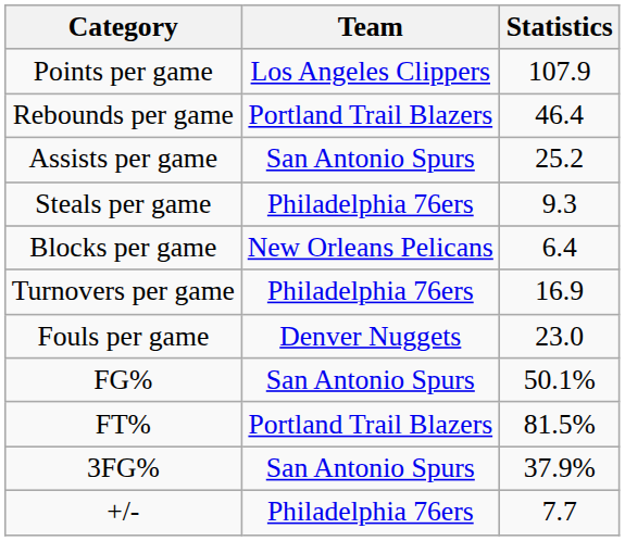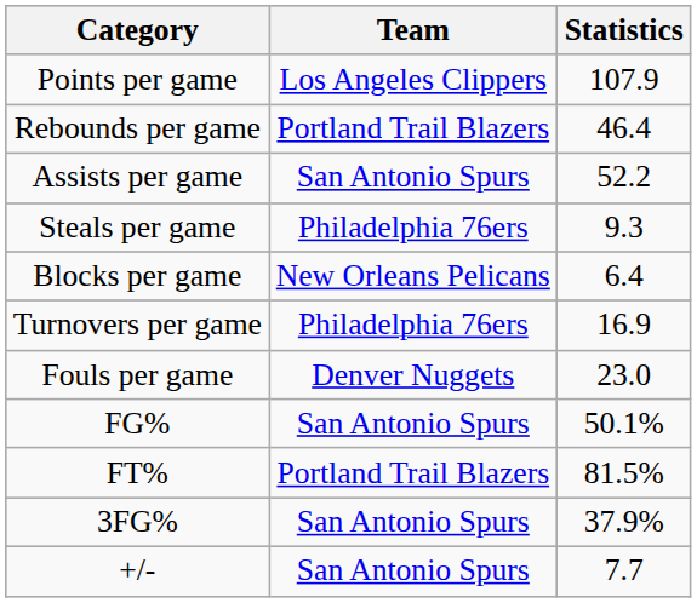 <table class="wikitable" style="text-align:center">
 <tr>
 <th>Category</th>
 <th>Team</th>
 <th>Statistics</th>
 </tr>
 <tr>
 <td>Points per game</td>
 <td><a href='#'>Los Angeles Clippers</a></td>
 <td>107.9</td>
 </tr>
 <tr>
 <td>Rebounds per game</td>
 <td><a href='#'>Portland Trail Blazers</a></td>
 <td>46.4</td>
 </tr>
 <tr>
 <td>Assists per game</td>
 <td><a href='#'>San Antonio Spurs</a></td>
-<td>25.2</td>
+<td>52.2</td>
 </tr>
 <tr>
 <td>Steals per game</td>
 <td><a href='#'>Philadelphia 76ers</a></td>
 <td>9.3</td>
 </tr>
 <tr>
 <td>Blocks per game</td>
 <td><a href='#'>New Orleans Pelicans</a></td>
 <td>6.4</td>
 </tr>
 <tr>
 <td>Turnovers per game</td>
 <td><a href='#'>Philadelphia 76ers</a></td>
 <td>16.9</td>
 </tr>
 <tr>
 <td>Fouls per game</td>
 <td><a href='#'>Denver Nuggets</a></td>
 <td>23.0</td>
 </tr>
 <tr>
 <td>FG%</td>
 <td><a href='#'>San Antonio Spurs</a></td>
 <td>50.1%</td>
 </tr>
 <tr>
 <td>FT%</td>
 <td><a href='#'>Portland Trail Blazers</a></td>
 <td>81.5%</td>
 </tr>
 <tr>
 <td>3FG%</td>
 <td><a href='#'>San Antonio Spurs</a></td>
 <td>37.9%</td>
 </tr>
 <tr>
 <td>+/-</td>
-<td><a href='#'>Philadelphia 76ers</a></td>
+<td><a href='#'>San Antonio Spurs</a></td>
 <td>7.7</td>
 </tr>
 </table>
